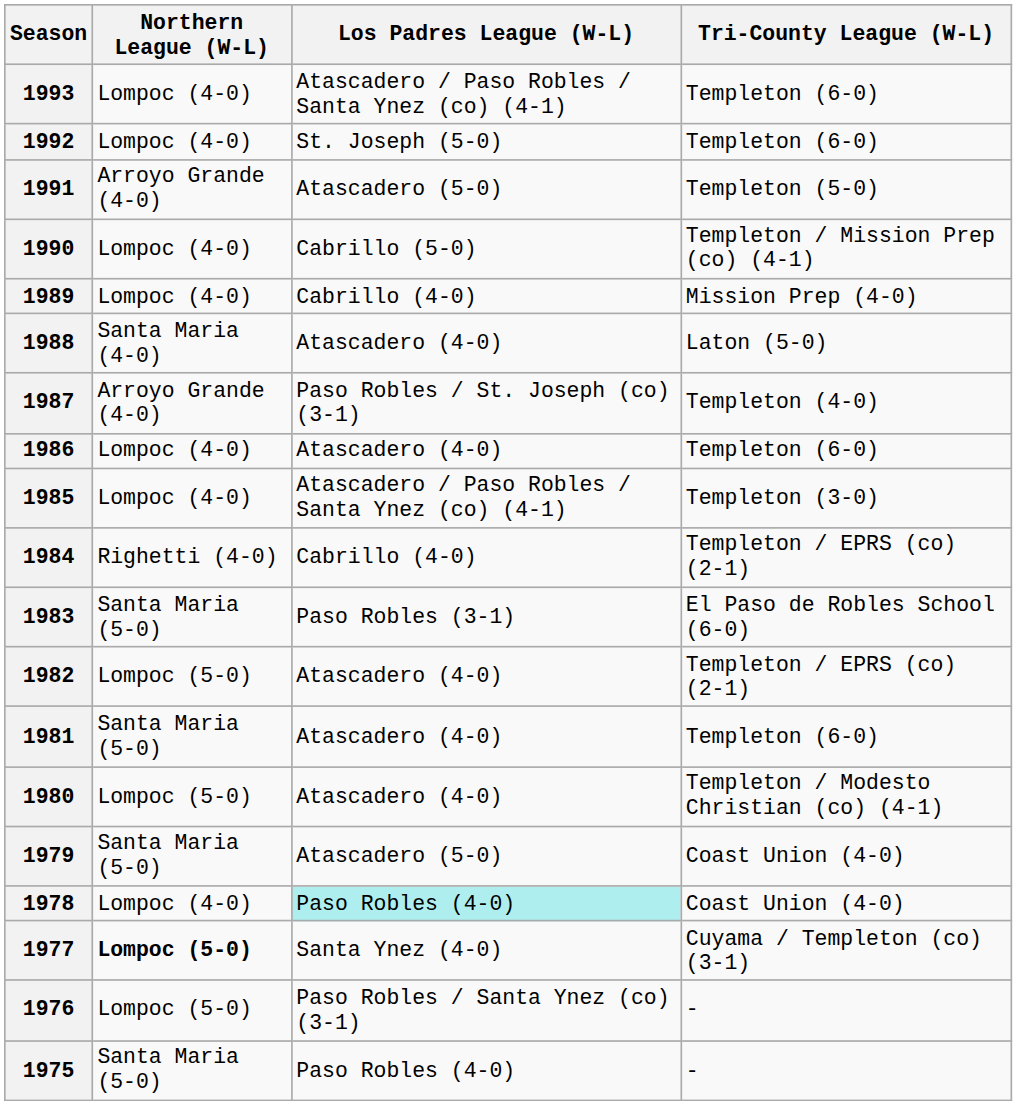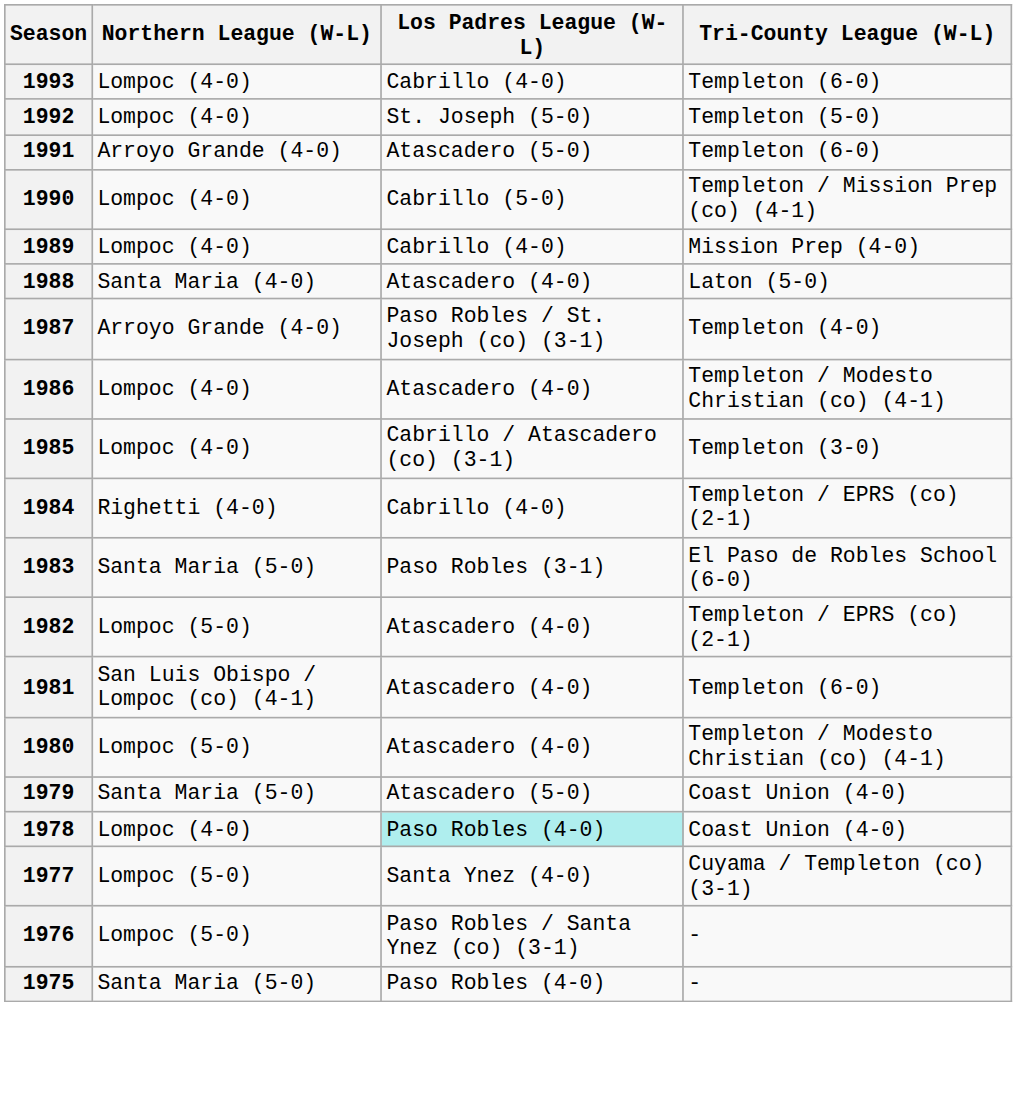 <table class="wikitable sortable">
 <tr>
 <th>Season</th>
 <th>Northern League (W-L)</th>
 <th>Los Padres League (W-L)</th>
 <th>Tri-County League (W-L)</th>
 </tr>
 <tr>
 <th>1993</th>
 <td>Lompoc (4-0)</td>
-<td>Atascadero / Paso Robles / Santa Ynez (co) (4-1)</td>
+<td>Cabrillo (4-0)</td>
 <td>Templeton (6-0)</td>
 </tr>
 <tr>
 <th>1992</th>
 <td>Lompoc (4-0)</td>
 <td>St. Joseph (5-0)</td>
-<td>Templeton (6-0)</td>
+<td>Templeton (5-0)</td>
 </tr>
 <tr>
 <th>1991</th>
 <td>Arroyo Grande (4-0)</td>
 <td>Atascadero (5-0)</td>
-<td>Templeton (5-0)</td>
+<td>Templeton (6-0)</td>
 </tr>
 <tr>
 <th>1990</th>
 <td>Lompoc (4-0)</td>
 <td>Cabrillo (5-0)</td>
 <td>Templeton / Mission Prep (co) (4-1)</td>
 </tr>
 <tr>
 <th>1989</th>
 <td>Lompoc (4-0)</td>
 <td>Cabrillo (4-0)</td>
 <td>Mission Prep (4-0)</td>
 </tr>
 <tr>
 <th>1988</th>
 <td>Santa Maria (4-0)</td>
 <td>Atascadero (4-0)</td>
 <td>Laton (5-0)</td>
 </tr>
 <tr>
 <th>1987</th>
 <td>Arroyo Grande (4-0)</td>
 <td>Paso Robles / St. Joseph (co) (3-1)</td>
 <td>Templeton (4-0)</td>
 </tr>
 <tr>
 <th>1986</th>
 <td>Lompoc (4-0)</td>
 <td>Atascadero (4-0)</td>
-<td>Templeton (6-0)</td>
+<td>Templeton / Modesto Christian (co) (4-1)</td>
 </tr>
 <tr>
 <th>1985</th>
 <td>Lompoc (4-0)</td>
-<td>Atascadero / Paso Robles / Santa Ynez (co) (4-1)</td>
+<td>Cabrillo / Atascadero (co) (3-1)</td>
 <td>Templeton (3-0)</td>
 </tr>
 <tr>
 <th>1984</th>
 <td>Righetti (4-0)</td>
 <td>Cabrillo (4-0)</td>
 <td>Templeton / EPRS (co) (2-1)</td>
 </tr>
 <tr>
 <th>1983</th>
 <td>Santa Maria (5-0)</td>
 <td>Paso Robles (3-1)</td>
 <td>El Paso de Robles School (6-0)</td>
 </tr>
 <tr>
 <th>1982</th>
 <td>Lompoc (5-0)</td>
 <td>Atascadero (4-0)</td>
 <td>Templeton / EPRS (co) (2-1)</td>
 </tr>
 <tr>
 <th>1981</th>
-<td>Santa Maria (5-0)</td>
+<td>San Luis Obispo / Lompoc (co) (4-1)</td>
 <td>Atascadero (4-0)</td>
 <td>Templeton (6-0)</td>
 </tr>
 <tr>
 <th>1980</th>
 <td>Lompoc (5-0)</td>
 <td>Atascadero (4-0)</td>
 <td>Templeton / Modesto Christian (co) (4-1)</td>
 </tr>
 <tr>
 <th>1979</th>
 <td>Santa Maria (5-0)</td>
 <td>Atascadero (5-0)</td>
 <td>Coast Union (4-0)</td>
 </tr>
 <tr>
 <th>1978</th>
 <td>Lompoc (4-0)</td>
 <td style="background: paleturquoise;">Paso Robles (4-0)</td>
 <td>Coast Union (4-0)</td>
 </tr>
 <tr>
 <th>1977</th>
-<td><strong>Lompoc (5-0)</strong></td>
+<td>Lompoc (5-0)</td>
 <td>Santa Ynez (4-0)</td>
 <td>Cuyama / Templeton (co) (3-1)</td>
 </tr>
 <tr>
 <th>1976</th>
 <td>Lompoc (5-0)</td>
 <td>Paso Robles / Santa Ynez (co) (3-1)</td>
 <td>-</td>
 </tr>
 <tr>
 <th>1975</th>
 <td>Santa Maria (5-0)</td>
 <td>Paso Robles (4-0)</td>
 <td>-</td>
 </tr>
 </table>
